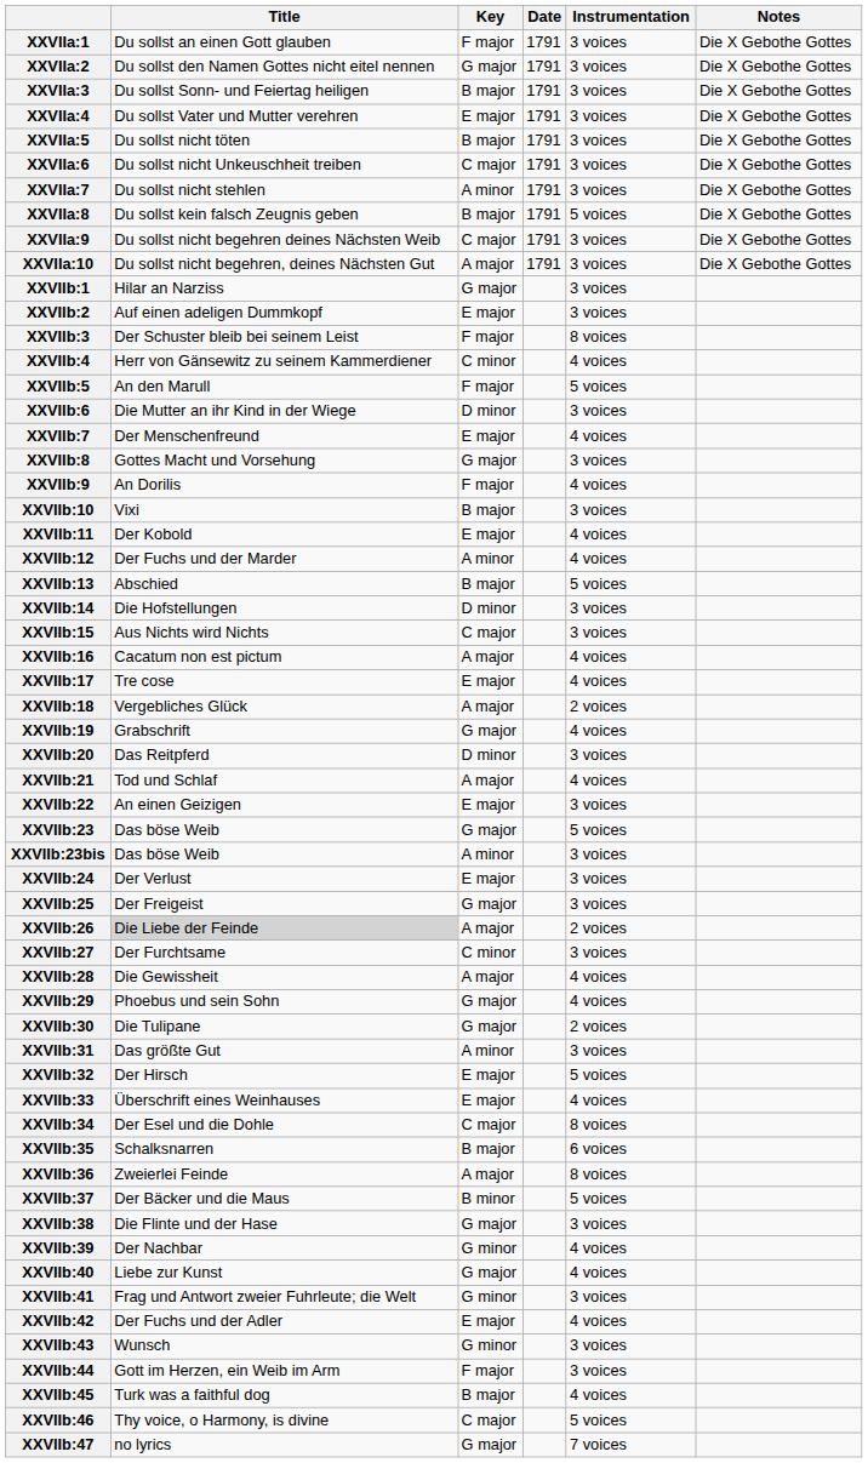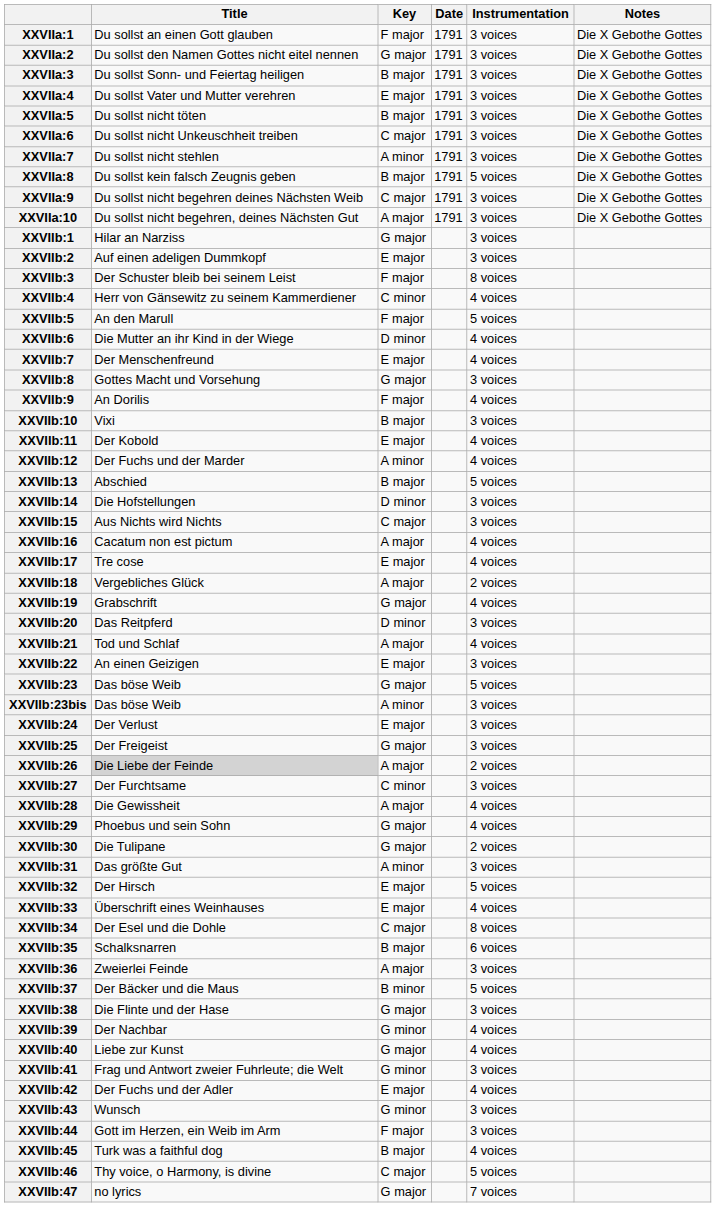 <table class="wikitable sortable" style="text-align: left" width=100%>
 <tr>
 <th scope="col"><a href='#'></a></th>
 <th scope="col">Title</th>
 <th scope="col">Key</th>
 <th scope="col">Date</th>
 <th scope="col">Instrumentation</th>
 <th scope="col">Notes</th>
 </tr>
 <tr>
 <th scope="row">XXVIIa:1</th>
 <td>Du sollst an einen Gott glauben</td>
 <td>F major</td>
 <td>1791</td>
 <td>3 voices</td>
 <td>Die X Gebothe Gottes</td>
 </tr>
 <tr>
 <th scope="row">XXVIIa:2</th>
 <td>Du sollst den Namen Gottes nicht eitel nennen</td>
 <td>G major</td>
 <td>1791</td>
 <td>3 voices</td>
 <td>Die X Gebothe Gottes</td>
 </tr>
 <tr>
 <th scope="row">XXVIIa:3</th>
 <td>Du sollst Sonn- und Feiertag heiligen</td>
 <td>B major</td>
 <td>1791</td>
 <td>3 voices</td>
 <td>Die X Gebothe Gottes</td>
 </tr>
 <tr>
 <th scope="row">XXVIIa:4</th>
 <td>Du sollst Vater und Mutter verehren</td>
 <td>E major</td>
 <td>1791</td>
 <td>3 voices</td>
 <td>Die X Gebothe Gottes</td>
 </tr>
 <tr>
 <th scope="row">XXVIIa:5</th>
 <td>Du sollst nicht töten</td>
 <td>B major</td>
 <td>1791</td>
 <td>3 voices</td>
 <td>Die X Gebothe Gottes</td>
 </tr>
 <tr>
 <th scope="row">XXVIIa:6</th>
 <td>Du sollst nicht Unkeuschheit treiben</td>
 <td>C major</td>
 <td>1791</td>
 <td>3 voices</td>
 <td>Die X Gebothe Gottes</td>
 </tr>
 <tr>
 <th scope="row">XXVIIa:7</th>
 <td>Du sollst nicht stehlen</td>
 <td>A minor</td>
 <td>1791</td>
 <td>3 voices</td>
 <td>Die X Gebothe Gottes</td>
 </tr>
 <tr>
 <th scope="row">XXVIIa:8</th>
 <td>Du sollst kein falsch Zeugnis geben</td>
 <td>B major</td>
 <td>1791</td>
 <td>5 voices</td>
 <td>Die X Gebothe Gottes</td>
 </tr>
 <tr>
 <th scope="row">XXVIIa:9</th>
 <td>Du sollst nicht begehren deines Nächsten Weib</td>
 <td>C major</td>
 <td>1791</td>
 <td>3 voices</td>
 <td>Die X Gebothe Gottes</td>
 </tr>
 <tr>
 <th scope="row">XXVIIa:10</th>
 <td>Du sollst nicht begehren, deines Nächsten Gut</td>
 <td>A major</td>
 <td>1791</td>
 <td>3 voices</td>
 <td>Die X Gebothe Gottes</td>
 </tr>
 <tr>
 <th scope="row">XXVIIb:1</th>
 <td>Hilar an Narziss</td>
 <td>G major</td>
 <td></td>
 <td>3 voices</td>
 <td></td>
 </tr>
 <tr>
 <th scope="row">XXVIIb:2</th>
 <td>Auf einen adeligen Dummkopf</td>
 <td>E major</td>
 <td></td>
 <td>3 voices</td>
 <td></td>
 </tr>
 <tr>
 <th scope="row">XXVIIb:3</th>
 <td>Der Schuster bleib bei seinem Leist</td>
 <td>F major</td>
 <td></td>
 <td>8 voices</td>
 <td></td>
 </tr>
 <tr>
 <th scope="row">XXVIIb:4</th>
 <td>Herr von Gänsewitz zu seinem Kammerdiener</td>
 <td>C minor</td>
 <td></td>
 <td>4 voices</td>
 <td></td>
 </tr>
 <tr>
 <th scope="row">XXVIIb:5</th>
 <td>An den Marull</td>
 <td>F major</td>
 <td></td>
 <td>5 voices</td>
 <td></td>
 </tr>
 <tr>
 <th scope="row">XXVIIb:6</th>
 <td>Die Mutter an ihr Kind in der Wiege</td>
 <td>D minor</td>
 <td></td>
-<td>3 voices</td>
+<td>4 voices</td>
 <td></td>
 </tr>
 <tr>
 <th scope="row">XXVIIb:7</th>
 <td>Der Menschenfreund</td>
 <td>E major</td>
 <td></td>
 <td>4 voices</td>
 <td></td>
 </tr>
 <tr>
 <th scope="row">XXVIIb:8</th>
 <td>Gottes Macht und Vorsehung</td>
 <td>G major</td>
 <td></td>
 <td>3 voices</td>
 <td></td>
 </tr>
 <tr>
 <th scope="row">XXVIIb:9</th>
 <td>An Dorilis</td>
 <td>F major</td>
 <td></td>
 <td>4 voices</td>
 <td></td>
 </tr>
 <tr>
 <th scope="row">XXVIIb:10</th>
 <td>Vixi</td>
 <td>B major</td>
 <td></td>
 <td>3 voices</td>
 <td></td>
 </tr>
 <tr>
 <th scope="row">XXVIIb:11</th>
 <td>Der Kobold</td>
 <td>E major</td>
 <td></td>
 <td>4 voices</td>
 <td></td>
 </tr>
 <tr>
 <th scope="row">XXVIIb:12</th>
 <td>Der Fuchs und der Marder</td>
 <td>A minor</td>
 <td></td>
 <td>4 voices</td>
 <td></td>
 </tr>
 <tr>
 <th scope="row">XXVIIb:13</th>
 <td>Abschied</td>
 <td>B major</td>
 <td></td>
 <td>5 voices</td>
 <td></td>
 </tr>
 <tr>
 <th scope="row">XXVIIb:14</th>
 <td>Die Hofstellungen</td>
 <td>D minor</td>
 <td></td>
 <td>3 voices</td>
 <td></td>
 </tr>
 <tr>
 <th scope="row">XXVIIb:15</th>
 <td>Aus Nichts wird Nichts</td>
 <td>C major</td>
 <td></td>
 <td>3 voices</td>
 <td></td>
 </tr>
 <tr>
 <th scope="row">XXVIIb:16</th>
 <td>Cacatum non est pictum</td>
 <td>A major</td>
 <td></td>
 <td>4 voices</td>
 <td></td>
 </tr>
 <tr>
 <th scope="row">XXVIIb:17</th>
 <td>Tre cose</td>
 <td>E major</td>
 <td></td>
 <td>4 voices</td>
 <td></td>
 </tr>
 <tr>
 <th scope="row">XXVIIb:18</th>
 <td>Vergebliches Glück</td>
 <td>A major</td>
 <td></td>
 <td>2 voices</td>
 <td></td>
 </tr>
 <tr>
 <th scope="row">XXVIIb:19</th>
 <td>Grabschrift</td>
 <td>G major</td>
 <td></td>
 <td>4 voices</td>
 <td></td>
 </tr>
 <tr>
 <th scope="row">XXVIIb:20</th>
 <td>Das Reitpferd</td>
 <td>D minor</td>
 <td></td>
 <td>3 voices</td>
 <td></td>
 </tr>
 <tr>
 <th scope="row">XXVIIb:21</th>
 <td>Tod und Schlaf</td>
 <td>A major</td>
 <td></td>
 <td>4 voices</td>
 <td></td>
 </tr>
 <tr>
 <th scope="row">XXVIIb:22</th>
 <td>An einen Geizigen</td>
 <td>E major</td>
 <td></td>
 <td>3 voices</td>
 <td></td>
 </tr>
 <tr>
 <th scope="row">XXVIIb:23</th>
 <td>Das böse Weib</td>
 <td>G major</td>
 <td></td>
 <td>5 voices</td>
 <td></td>
 </tr>
 <tr>
 <th scope="row">XXVIIb:23bis</th>
 <td>Das böse Weib</td>
 <td>A minor</td>
 <td></td>
 <td>3 voices</td>
 <td></td>
 </tr>
 <tr>
 <th scope="row">XXVIIb:24</th>
 <td>Der Verlust</td>
 <td>E major</td>
 <td></td>
 <td>3 voices</td>
 <td></td>
 </tr>
 <tr>
 <th scope="row">XXVIIb:25</th>
 <td>Der Freigeist</td>
 <td>G major</td>
 <td></td>
 <td>3 voices</td>
 <td></td>
 </tr>
 <tr>
 <th scope="row">XXVIIb:26</th>
 <td style="background: lightgrey;">Die Liebe der Feinde</td>
 <td>A major</td>
 <td></td>
 <td>2 voices</td>
 <td></td>
 </tr>
 <tr>
 <th scope="row">XXVIIb:27</th>
 <td>Der Furchtsame</td>
 <td>C minor</td>
 <td></td>
 <td>3 voices</td>
 <td></td>
 </tr>
 <tr>
 <th scope="row">XXVIIb:28</th>
 <td>Die Gewissheit</td>
 <td>A major</td>
 <td></td>
 <td>4 voices</td>
 <td></td>
 </tr>
 <tr>
 <th scope="row">XXVIIb:29</th>
 <td>Phoebus und sein Sohn</td>
 <td>G major</td>
 <td></td>
 <td>4 voices</td>
 <td></td>
 </tr>
 <tr>
 <th scope="row">XXVIIb:30</th>
 <td>Die Tulipane</td>
 <td>G major</td>
 <td></td>
 <td>2 voices</td>
 <td></td>
 </tr>
 <tr>
 <th scope="row">XXVIIb:31</th>
 <td>Das größte Gut</td>
 <td>A minor</td>
 <td></td>
 <td>3 voices</td>
 <td></td>
 </tr>
 <tr>
 <th scope="row">XXVIIb:32</th>
 <td>Der Hirsch</td>
 <td>E major</td>
 <td></td>
 <td>5 voices</td>
 <td></td>
 </tr>
 <tr>
 <th scope="row">XXVIIb:33</th>
 <td>Überschrift eines Weinhauses</td>
 <td>E major</td>
 <td></td>
 <td>4 voices</td>
 <td></td>
 </tr>
 <tr>
 <th scope="row">XXVIIb:34</th>
 <td>Der Esel und die Dohle</td>
 <td>C major</td>
 <td></td>
 <td>8 voices</td>
 <td></td>
 </tr>
 <tr>
 <th scope="row">XXVIIb:35</th>
 <td>Schalksnarren</td>
 <td>B major</td>
 <td></td>
 <td>6 voices</td>
 <td></td>
 </tr>
 <tr>
 <th scope="row">XXVIIb:36</th>
 <td>Zweierlei Feinde</td>
 <td>A major</td>
 <td></td>
-<td>8 voices</td>
+<td>3 voices</td>
 <td></td>
 </tr>
 <tr>
 <th scope="row">XXVIIb:37</th>
 <td>Der Bäcker und die Maus</td>
 <td>B minor</td>
 <td></td>
 <td>5 voices</td>
 <td></td>
 </tr>
 <tr>
 <th scope="row">XXVIIb:38</th>
 <td>Die Flinte und der Hase</td>
 <td>G major</td>
 <td></td>
 <td>3 voices</td>
 <td></td>
 </tr>
 <tr>
 <th scope="row">XXVIIb:39</th>
 <td>Der Nachbar</td>
 <td>G minor</td>
 <td></td>
 <td>4 voices</td>
 <td></td>
 </tr>
 <tr>
 <th scope="row">XXVIIb:40</th>
 <td>Liebe zur Kunst</td>
 <td>G major</td>
 <td></td>
 <td>4 voices</td>
 <td></td>
 </tr>
 <tr>
 <th scope="row">XXVIIb:41</th>
 <td>Frag und Antwort zweier Fuhrleute; die Welt</td>
 <td>G minor</td>
 <td></td>
 <td>3 voices</td>
 <td></td>
 </tr>
 <tr>
 <th scope="row">XXVIIb:42</th>
 <td>Der Fuchs und der Adler</td>
 <td>E major</td>
 <td></td>
 <td>4 voices</td>
 <td></td>
 </tr>
 <tr>
 <th scope="row">XXVIIb:43</th>
 <td>Wunsch</td>
 <td>G minor</td>
 <td></td>
 <td>3 voices</td>
 <td></td>
 </tr>
 <tr>
 <th scope="row">XXVIIb:44</th>
 <td>Gott im Herzen, ein Weib im Arm</td>
 <td>F major</td>
 <td></td>
 <td>3 voices</td>
 <td></td>
 </tr>
 <tr>
 <th scope="row">XXVIIb:45</th>
 <td>Turk was a faithful dog</td>
 <td>B major</td>
 <td></td>
 <td>4 voices</td>
 <td></td>
 </tr>
 <tr>
 <th scope="row">XXVIIb:46</th>
 <td>Thy voice, o Harmony, is divine</td>
 <td>C major</td>
 <td></td>
 <td>5 voices</td>
 <td></td>
 </tr>
 <tr>
 <th scope="row">XXVIIb:47</th>
 <td>no lyrics</td>
 <td>G major</td>
 <td></td>
 <td>7 voices</td>
 <td></td>
 </tr>
 </table>
